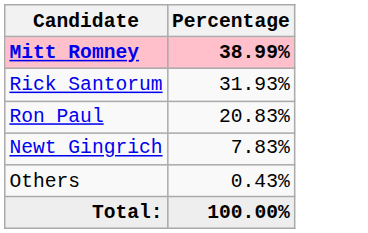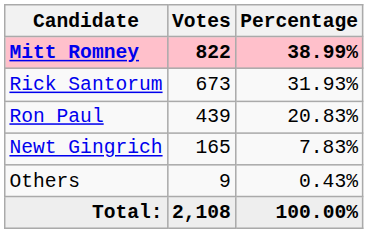 <table class="wikitable" style="text-align:right;">
 <tr>
 <th>Candidate</th>
+<th>Votes</th>
 <th>Percentage</th>
 </tr>
 <tr align="right" bgcolor="pink">
 <td style="text-align:left;"> <strong><a href='#'>Mitt Romney</a></strong></td>
+<td><strong>822</strong></td>
 <td><strong>38.99%</strong></td>
 </tr>
 <tr>
 <td style="text-align:left;"><a href='#'>Rick Santorum</a></td>
+<td>673</td>
 <td>31.93%</td>
 </tr>
 <tr>
 <td style="text-align:left;"><a href='#'>Ron Paul</a></td>
+<td>439</td>
 <td>20.83%</td>
 </tr>
 <tr>
 <td style="text-align:left;"><a href='#'>Newt Gingrich</a></td>
+<td>165</td>
 <td>7.83%</td>
 </tr>
 <tr>
 <td style="text-align:left;">Others</td>
+<td>9</td>
 <td>0.43%</td>
 </tr>
 <tr bgcolor="#eeeeee">
 <td><strong>Total:</strong></td>
+<td><strong>2,108</strong></td>
 <td><strong>100.00%</strong></td>
 </tr>
 </table>
